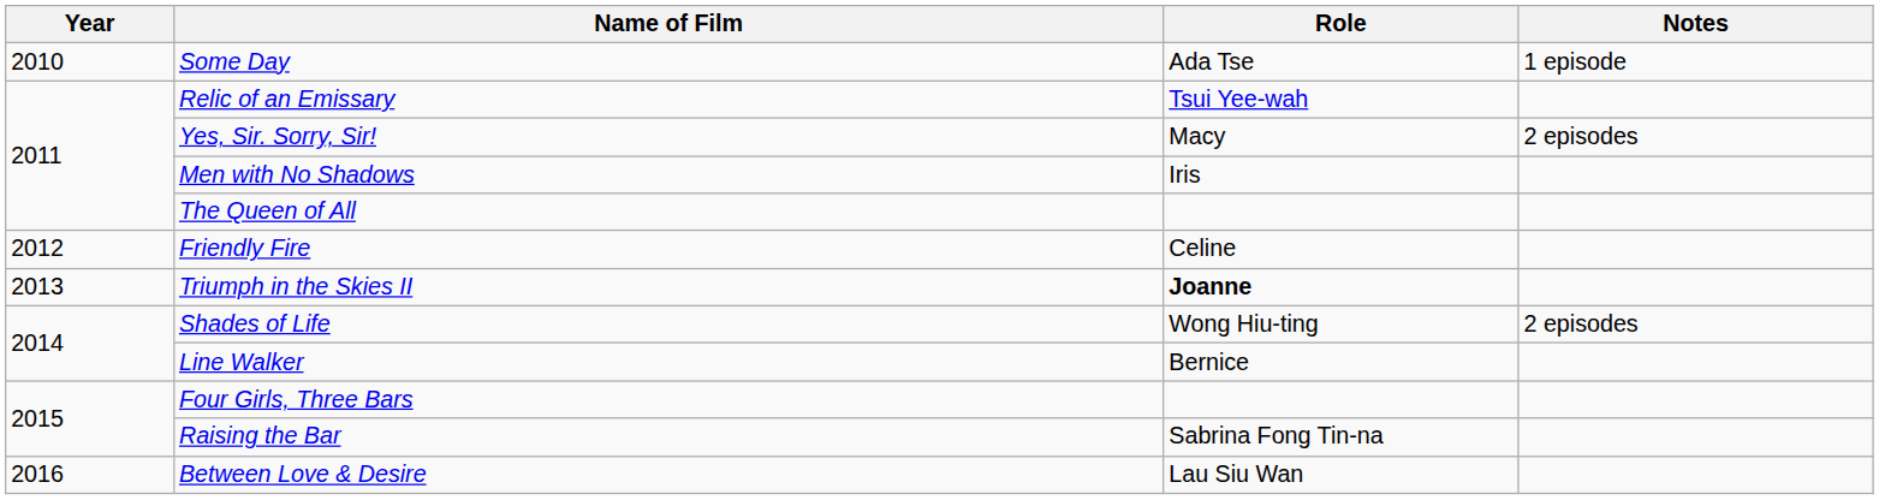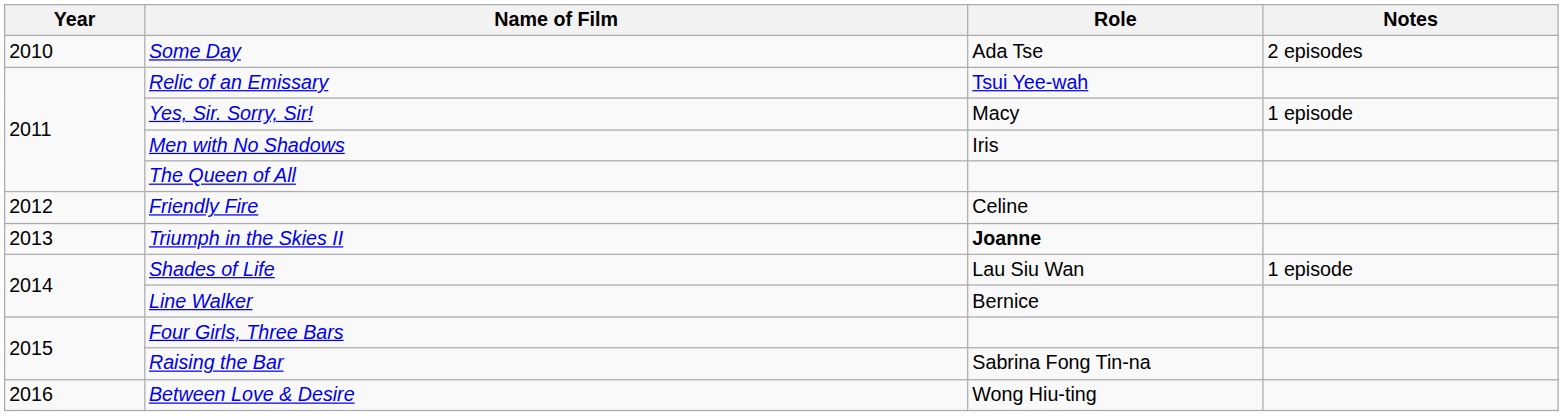 <table class="wikitable" width="100%">
 <tr>
 <th style="width:9%">Year</th>
 <th>Name of Film</th>
 <th style="width:19%">Role</th>
 <th style="width:19%">Notes</th>
 </tr>
 <tr>
 <td>2010</td>
 <td><em><a href='#'>Some Day</a></em></td>
 <td>Ada Tse</td>
-<td>1 episode</td>
+<td>2 episodes</td>
 </tr>
 <tr>
 <td rowspan="4">2011</td>
 <td><em><a href='#'>Relic of an Emissary</a></em></td>
 <td><a href='#'>Tsui Yee-wah</a></td>
 <td></td>
 </tr>
 <tr>
 <td><em><a href='#'>Yes, Sir. Sorry, Sir!</a></em></td>
 <td>Macy</td>
-<td>2 episodes</td>
+<td>1 episode</td>
 </tr>
 <tr>
 <td><em><a href='#'>Men with No Shadows</a></em></td>
 <td>Iris</td>
 <td></td>
 </tr>
 <tr>
 <td><em><a href='#'>The Queen of All</a></em></td>
 <td></td>
 <td></td>
 </tr>
 <tr>
 <td>2012</td>
 <td><em><a href='#'>Friendly Fire</a></em></td>
 <td>Celine</td>
 <td></td>
 </tr>
 <tr>
 <td>2013</td>
 <td><em><a href='#'>Triumph in the Skies II</a></em></td>
 <td><strong>Joanne</strong></td>
 <td></td>
 </tr>
 <tr>
 <td rowspan="2">2014</td>
 <td><em><a href='#'>Shades of Life</a></em></td>
-<td>Wong Hiu-ting</td>
-<td>2 episodes</td>
+<td>Lau Siu Wan</td>
+<td>1 episode</td>
 </tr>
 <tr>
 <td><em><a href='#'>Line Walker</a> </em></td>
 <td>Bernice</td>
 <td></td>
 </tr>
 <tr>
 <td rowspan="2">2015</td>
 <td><em><a href='#'>Four Girls, Three Bars</a></em></td>
 <td></td>
 <td></td>
 </tr>
 <tr>
 <td><em><a href='#'>Raising the Bar</a></em></td>
 <td>Sabrina Fong Tin-na</td>
 <td></td>
 </tr>
 <tr>
 <td>2016</td>
 <td><em><a href='#'>Between Love & Desire</a></em></td>
-<td>Lau Siu Wan</td>
+<td>Wong Hiu-ting</td>
 <td></td>
 </tr>
 </table>
